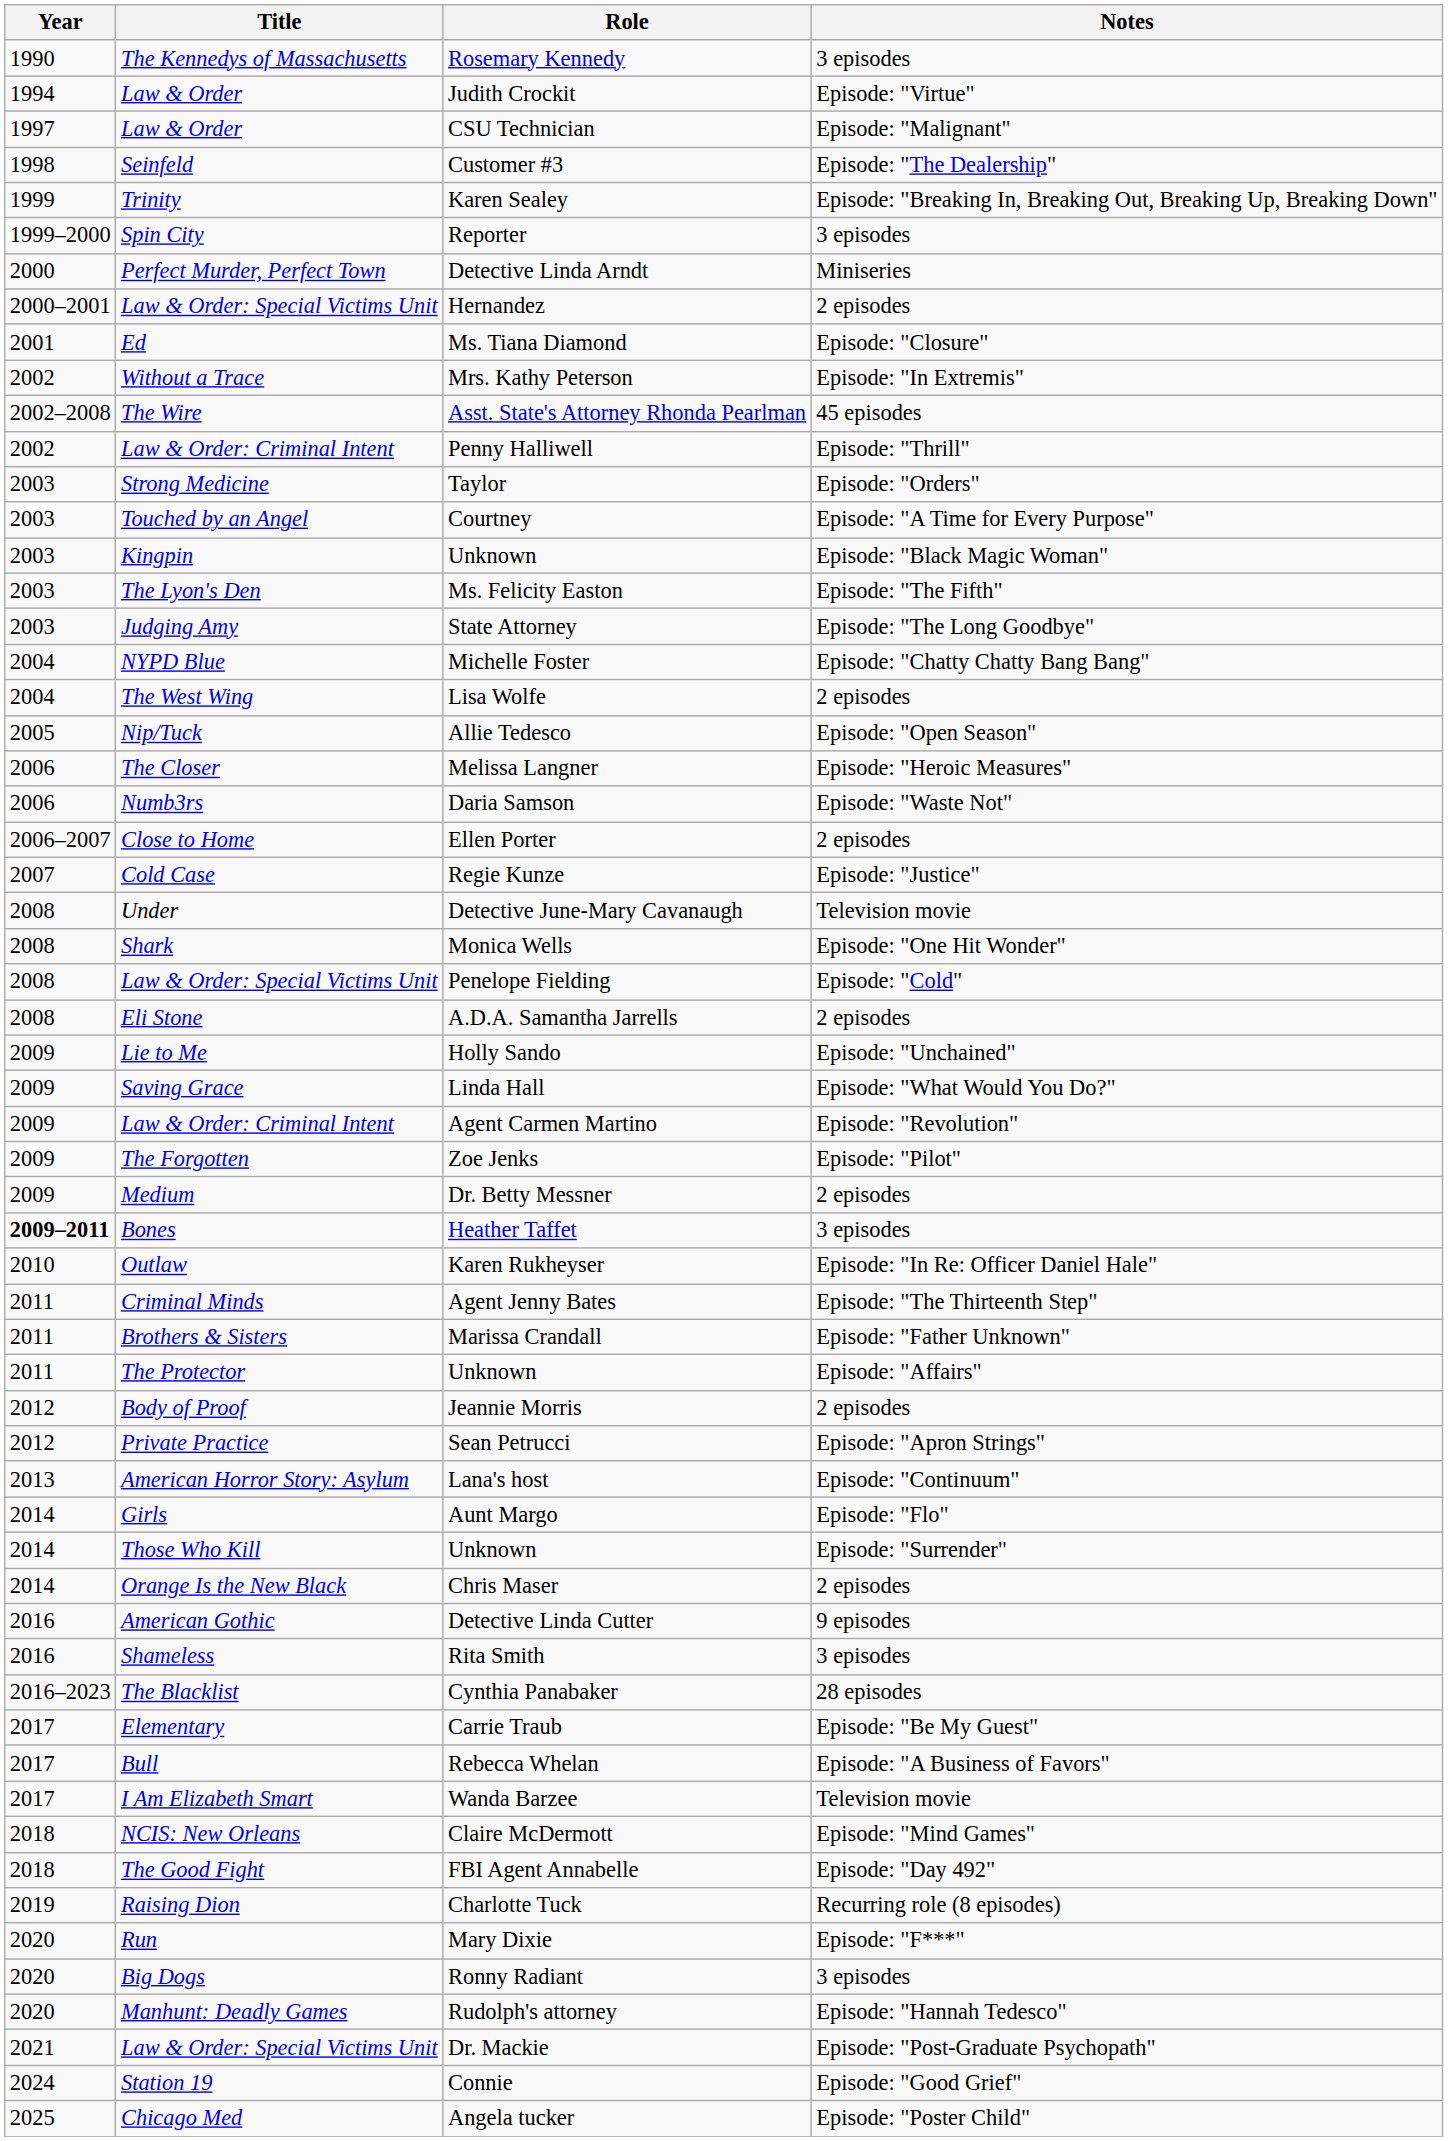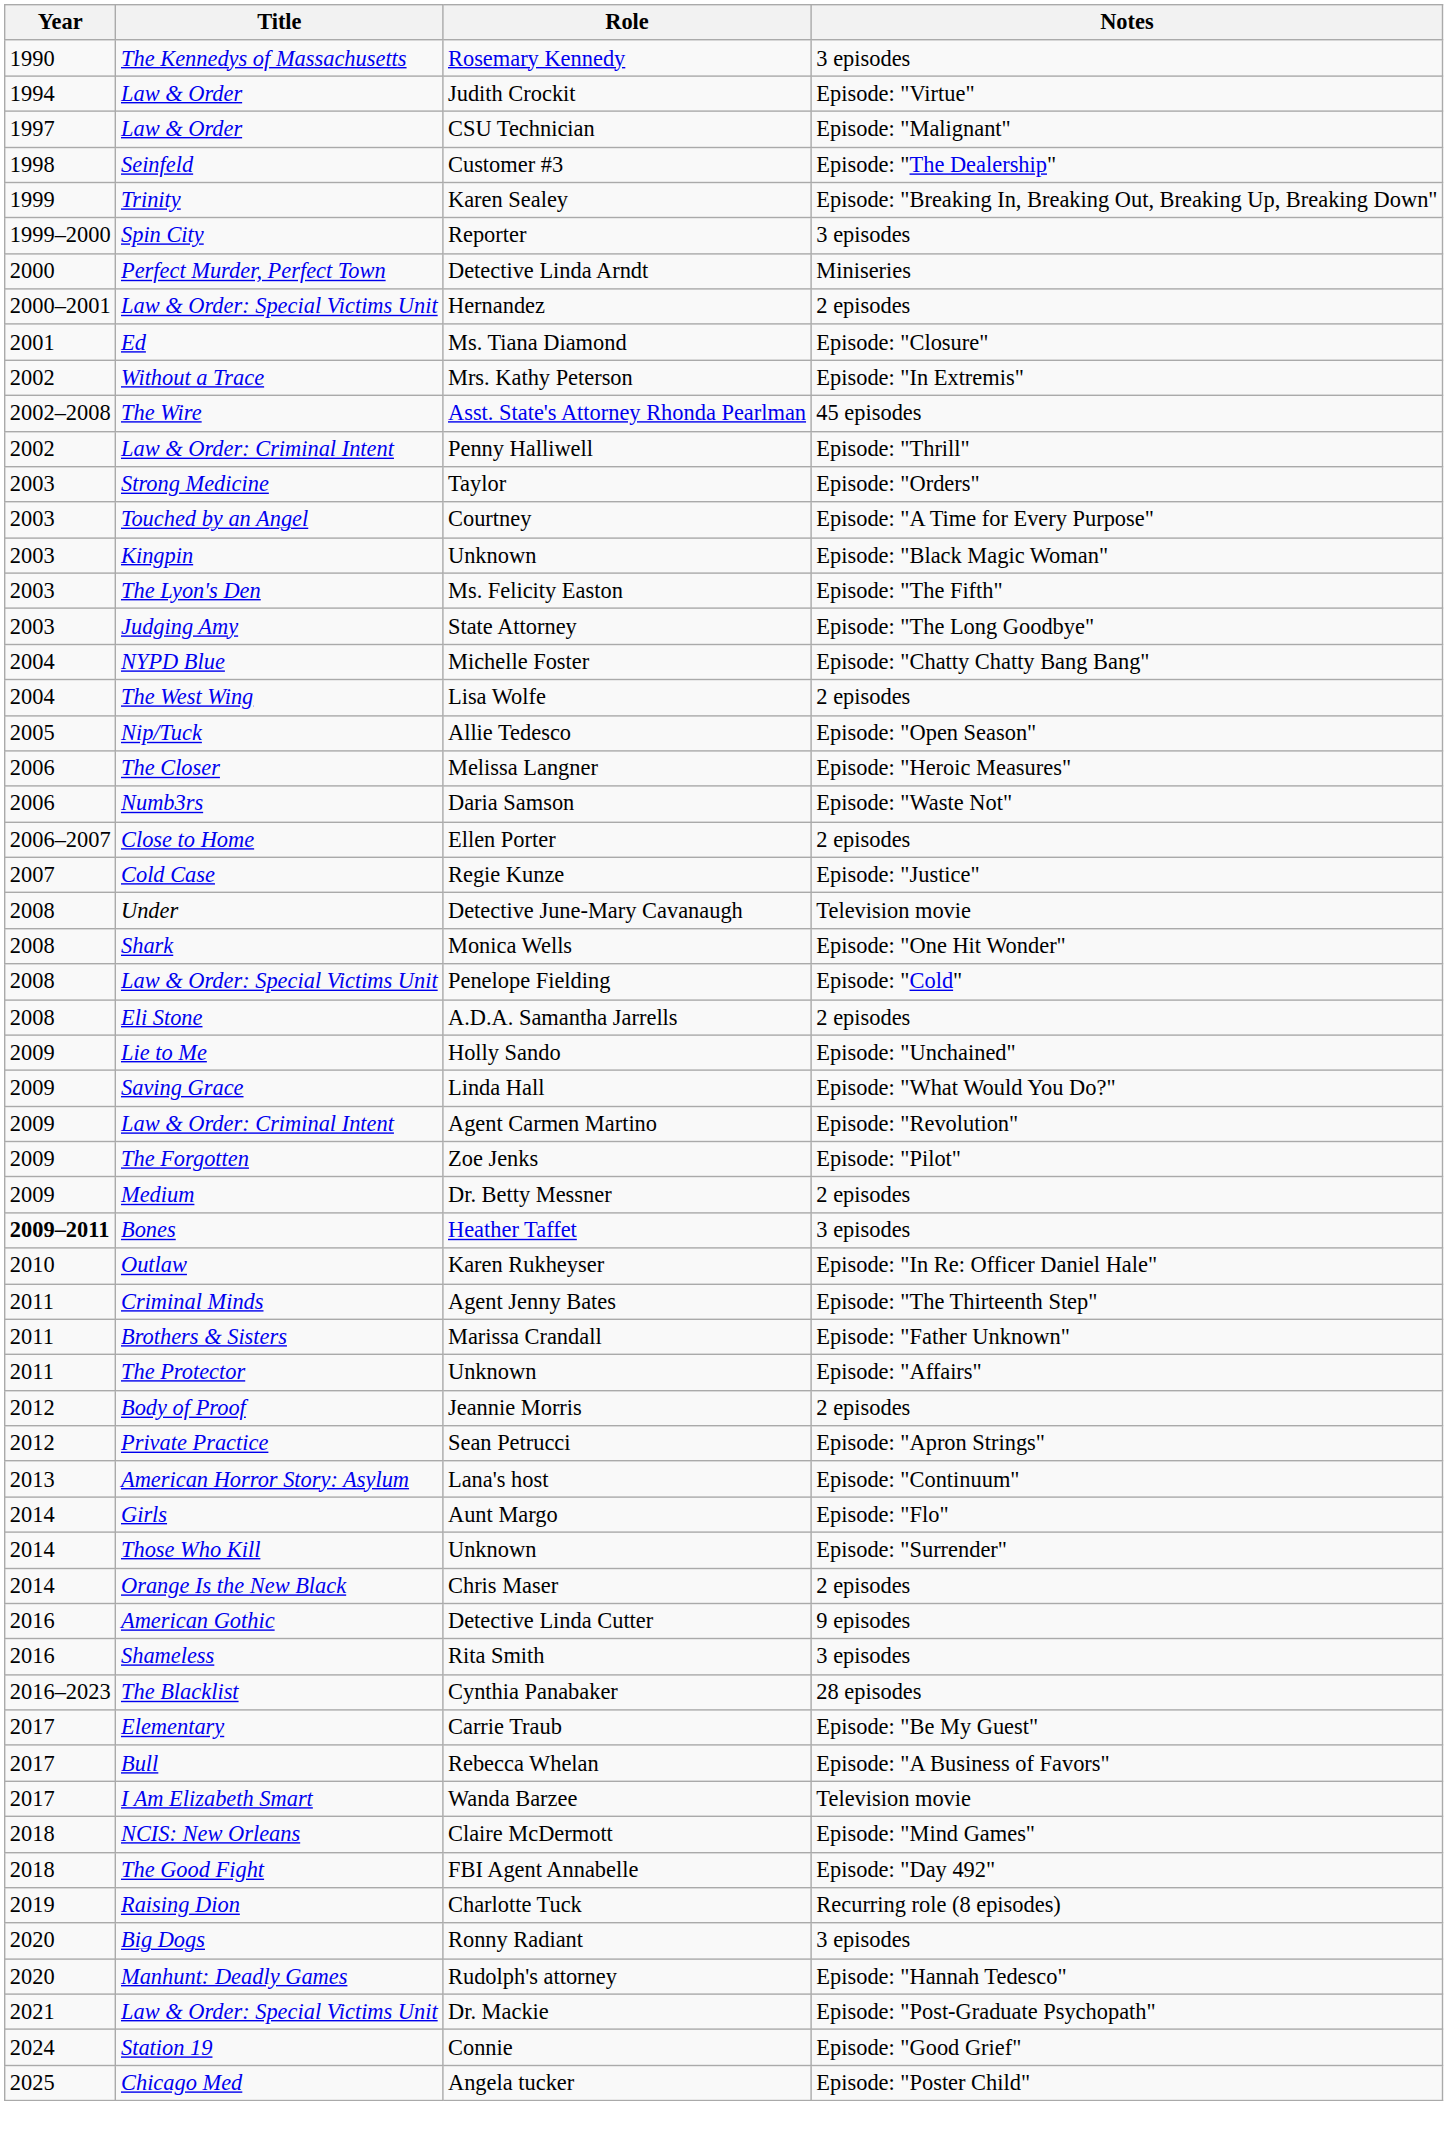 <table class="wikitable sortable">
 <tr>
 <th>Year</th>
 <th>Title</th>
 <th>Role</th>
 <th class="unsortable">Notes</th>
 </tr>
 <tr>
 <td>1990</td>
 <td><em><a href='#'>The Kennedys of Massachusetts</a></em></td>
 <td><a href='#'>Rosemary Kennedy</a></td>
 <td>3 episodes</td>
 </tr>
 <tr>
 <td>1994</td>
 <td><em><a href='#'>Law & Order</a></em></td>
 <td>Judith Crockit</td>
 <td>Episode: "Virtue"</td>
 </tr>
 <tr>
 <td>1997</td>
 <td><em><a href='#'>Law & Order</a></em></td>
 <td>CSU Technician</td>
 <td>Episode: "Malignant"</td>
 </tr>
 <tr>
 <td>1998</td>
 <td><em><a href='#'>Seinfeld</a></em></td>
 <td>Customer #3</td>
 <td>Episode: "<a href='#'>The Dealership</a>"</td>
 </tr>
 <tr>
 <td>1999</td>
 <td><em><a href='#'>Trinity</a></em></td>
 <td>Karen Sealey</td>
 <td>Episode: "Breaking In, Breaking Out, Breaking Up, Breaking Down"</td>
 </tr>
 <tr>
 <td>1999–2000</td>
 <td><em><a href='#'>Spin City</a></em></td>
 <td>Reporter</td>
 <td>3 episodes</td>
 </tr>
 <tr>
 <td>2000</td>
 <td><em><a href='#'>Perfect Murder, Perfect Town</a></em></td>
 <td>Detective Linda Arndt</td>
 <td>Miniseries</td>
 </tr>
 <tr>
 <td>2000–2001</td>
 <td><em><a href='#'>Law & Order: Special Victims Unit</a></em></td>
 <td>Hernandez</td>
 <td>2 episodes</td>
 </tr>
 <tr>
 <td>2001</td>
 <td><em><a href='#'>Ed</a></em></td>
 <td>Ms. Tiana Diamond</td>
 <td>Episode: "Closure"</td>
 </tr>
 <tr>
 <td>2002</td>
 <td><em><a href='#'>Without a Trace</a></em></td>
 <td>Mrs. Kathy Peterson</td>
 <td>Episode: "In Extremis"</td>
 </tr>
 <tr>
 <td>2002–2008</td>
 <td><em><a href='#'>The Wire</a></em></td>
 <td><a href='#'>Asst. State's Attorney Rhonda Pearlman</a></td>
 <td>45 episodes</td>
 </tr>
 <tr>
 <td>2002</td>
 <td><em><a href='#'>Law & Order: Criminal Intent</a></em></td>
 <td>Penny Halliwell</td>
 <td>Episode: "Thrill"</td>
 </tr>
 <tr>
 <td>2003</td>
 <td><em><a href='#'>Strong Medicine</a></em></td>
 <td>Taylor</td>
 <td>Episode: "Orders"</td>
 </tr>
 <tr>
 <td>2003</td>
 <td><em><a href='#'>Touched by an Angel</a></em></td>
 <td>Courtney</td>
 <td>Episode: "A Time for Every Purpose"</td>
 </tr>
 <tr>
 <td>2003</td>
 <td><em><a href='#'>Kingpin</a></em></td>
 <td>Unknown</td>
 <td>Episode: "Black Magic Woman"</td>
 </tr>
 <tr>
 <td>2003</td>
 <td><em><a href='#'>The Lyon's Den</a></em></td>
 <td>Ms. Felicity Easton</td>
 <td>Episode: "The Fifth"</td>
 </tr>
 <tr>
 <td>2003</td>
 <td><em><a href='#'>Judging Amy</a></em></td>
 <td>State Attorney</td>
 <td>Episode: "The Long Goodbye"</td>
 </tr>
 <tr>
 <td>2004</td>
 <td><em><a href='#'>NYPD Blue</a></em></td>
 <td>Michelle Foster</td>
 <td>Episode: "Chatty Chatty Bang Bang"</td>
 </tr>
 <tr>
 <td>2004</td>
 <td><em><a href='#'>The West Wing</a></em></td>
 <td>Lisa Wolfe</td>
 <td>2 episodes</td>
 </tr>
 <tr>
 <td>2005</td>
 <td><em><a href='#'>Nip/Tuck</a></em></td>
 <td>Allie Tedesco</td>
 <td>Episode: "Open Season"</td>
 </tr>
 <tr>
 <td>2006</td>
 <td><em><a href='#'>The Closer</a></em></td>
 <td>Melissa Langner</td>
 <td>Episode: "Heroic Measures"</td>
 </tr>
 <tr>
 <td>2006</td>
 <td><em><a href='#'>Numb3rs</a></em></td>
 <td>Daria Samson</td>
 <td>Episode: "Waste Not"</td>
 </tr>
 <tr>
 <td>2006–2007</td>
 <td><em><a href='#'>Close to Home</a></em></td>
 <td>Ellen Porter</td>
 <td>2 episodes</td>
 </tr>
 <tr>
 <td>2007</td>
 <td><em><a href='#'>Cold Case</a></em></td>
 <td>Regie Kunze</td>
 <td>Episode: "Justice"</td>
 </tr>
 <tr>
 <td>2008</td>
 <td><em>Under</em></td>
 <td>Detective June-Mary Cavanaugh</td>
 <td>Television movie</td>
 </tr>
 <tr>
 <td>2008</td>
 <td><em><a href='#'>Shark</a></em></td>
 <td>Monica Wells</td>
 <td>Episode: "One Hit Wonder"</td>
 </tr>
 <tr>
 <td>2008</td>
 <td><em><a href='#'>Law & Order: Special Victims Unit</a></em></td>
 <td>Penelope Fielding</td>
 <td>Episode: "<a href='#'>Cold</a>"</td>
 </tr>
 <tr>
 <td>2008</td>
 <td><em><a href='#'>Eli Stone</a></em></td>
 <td>A.D.A. Samantha Jarrells</td>
 <td>2 episodes</td>
 </tr>
 <tr>
 <td>2009</td>
 <td><em><a href='#'>Lie to Me</a></em></td>
 <td>Holly Sando</td>
 <td>Episode: "Unchained"</td>
 </tr>
 <tr>
 <td>2009</td>
 <td><em><a href='#'>Saving Grace</a></em></td>
 <td>Linda Hall</td>
 <td>Episode: "What Would You Do?"</td>
 </tr>
 <tr>
 <td>2009</td>
 <td><em><a href='#'>Law & Order: Criminal Intent</a></em></td>
 <td>Agent Carmen Martino</td>
 <td>Episode: "Revolution"</td>
 </tr>
 <tr>
 <td>2009</td>
 <td><em><a href='#'>The Forgotten</a></em></td>
 <td>Zoe Jenks</td>
 <td>Episode: "Pilot"</td>
 </tr>
 <tr>
 <td>2009</td>
 <td><em><a href='#'>Medium</a></em></td>
 <td>Dr. Betty Messner</td>
 <td>2 episodes</td>
 </tr>
 <tr>
 <td><strong>2009–2011</strong></td>
 <td><em><a href='#'>Bones</a></em></td>
 <td><a href='#'>Heather Taffet</a></td>
 <td>3 episodes</td>
 </tr>
 <tr>
 <td>2010</td>
 <td><em><a href='#'>Outlaw</a></em></td>
 <td>Karen Rukheyser</td>
 <td>Episode: "In Re: Officer Daniel Hale"</td>
 </tr>
 <tr>
 <td>2011</td>
 <td><em><a href='#'>Criminal Minds</a></em></td>
 <td>Agent Jenny Bates</td>
 <td>Episode: "The Thirteenth Step"</td>
 </tr>
 <tr>
 <td>2011</td>
 <td><em><a href='#'>Brothers & Sisters</a></em></td>
 <td>Marissa Crandall</td>
 <td>Episode: "Father Unknown"</td>
 </tr>
 <tr>
 <td>2011</td>
 <td><em><a href='#'>The Protector</a></em></td>
 <td>Unknown</td>
 <td>Episode: "Affairs"</td>
 </tr>
 <tr>
 <td>2012</td>
 <td><em><a href='#'>Body of Proof</a></em></td>
 <td>Jeannie Morris</td>
 <td>2 episodes</td>
 </tr>
 <tr>
 <td>2012</td>
 <td><em><a href='#'>Private Practice</a></em></td>
 <td>Sean Petrucci</td>
 <td>Episode: "Apron Strings"</td>
 </tr>
 <tr>
 <td>2013</td>
 <td><em><a href='#'>American Horror Story: Asylum</a></em></td>
 <td>Lana's host</td>
 <td>Episode: "Continuum"</td>
 </tr>
 <tr>
 <td>2014</td>
 <td><em><a href='#'>Girls</a></em></td>
 <td>Aunt Margo</td>
 <td>Episode: "Flo"</td>
 </tr>
 <tr>
 <td>2014</td>
 <td><em><a href='#'>Those Who Kill</a></em></td>
 <td>Unknown</td>
 <td>Episode: "Surrender"</td>
 </tr>
 <tr>
 <td>2014</td>
 <td><em><a href='#'>Orange Is the New Black</a></em></td>
 <td>Chris Maser</td>
 <td>2 episodes</td>
 </tr>
 <tr>
 <td>2016</td>
 <td><em><a href='#'>American Gothic</a></em></td>
 <td>Detective Linda Cutter</td>
 <td>9 episodes</td>
 </tr>
 <tr>
 <td>2016</td>
 <td><em><a href='#'>Shameless</a></em></td>
 <td>Rita Smith</td>
 <td>3 episodes</td>
 </tr>
 <tr>
 <td>2016–2023</td>
 <td><em><a href='#'>The Blacklist</a></em></td>
 <td>Cynthia Panabaker</td>
 <td>28 episodes</td>
 </tr>
 <tr>
 <td>2017</td>
 <td><em><a href='#'>Elementary</a></em></td>
 <td>Carrie Traub</td>
 <td>Episode: "Be My Guest"</td>
 </tr>
 <tr>
 <td>2017</td>
 <td><em><a href='#'>Bull</a></em></td>
 <td>Rebecca Whelan</td>
 <td>Episode: "A Business of Favors"</td>
 </tr>
 <tr>
 <td>2017</td>
 <td><em><a href='#'>I Am Elizabeth Smart</a></em></td>
 <td>Wanda Barzee</td>
 <td>Television movie</td>
 </tr>
 <tr>
 <td>2018</td>
 <td><em><a href='#'>NCIS: New Orleans</a></em></td>
 <td>Claire McDermott</td>
 <td>Episode: "Mind Games"</td>
 </tr>
 <tr>
 <td>2018</td>
 <td><em><a href='#'>The Good Fight</a></em></td>
 <td>FBI Agent Annabelle</td>
 <td>Episode: "Day 492"</td>
 </tr>
 <tr>
 <td>2019</td>
 <td><em><a href='#'>Raising Dion</a></em></td>
 <td>Charlotte Tuck</td>
 <td>Recurring role (8 episodes)</td>
 </tr>
 <tr>
 <td>2020</td>
-<td><em><a href='#'>Run</a></em></td>
-<td>Mary Dixie</td>
-<td>Episode: "F***"</td>
-</tr>
-<tr>
-<td>2020</td>
 <td><em><a href='#'>Big Dogs</a></em></td>
 <td>Ronny Radiant</td>
 <td>3 episodes</td>
 </tr>
 <tr>
 <td>2020</td>
 <td><em><a href='#'>Manhunt: Deadly Games</a></em></td>
 <td>Rudolph's attorney</td>
 <td>Episode: "Hannah Tedesco"</td>
 </tr>
 <tr>
 <td>2021</td>
 <td><em><a href='#'>Law & Order: Special Victims Unit</a></em></td>
 <td>Dr. Mackie</td>
 <td>Episode: "Post-Graduate Psychopath"</td>
 </tr>
 <tr>
 <td>2024</td>
 <td><em><a href='#'>Station 19</a></em></td>
 <td>Connie</td>
 <td>Episode: "Good Grief"</td>
 </tr>
 <tr>
 <td>2025</td>
 <td><em><a href='#'>Chicago Med</a></em></td>
 <td>Angela tucker</td>
 <td>Episode: "Poster Child"</td>
 </tr>
 </table>
